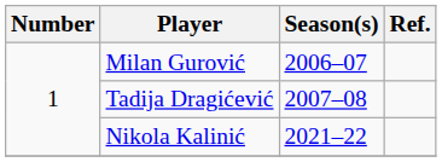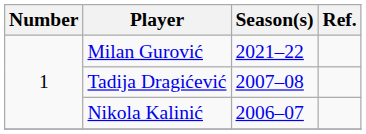 <table class="wikitable">
 <tr>
 <th>Number</th>
 <th>Player</th>
 <th>Season(s)</th>
 <th>Ref.</th>
 </tr>
 <tr>
 <td rowspan=3 style="text-align:center;">1</td>
 <td> <a href='#'>Milan Gurović</a></td>
-<td><a href='#'>2006–07</a></td>
+<td><a href='#'>2021–22</a></td>
 <td></td>
 </tr>
 <tr>
 <td> <a href='#'>Tadija Dragićević</a></td>
 <td><a href='#'>2007–08</a></td>
 <td></td>
 </tr>
 <tr>
 <td> <a href='#'>Nikola Kalinić</a></td>
-<td><a href='#'>2021–22</a></td>
+<td><a href='#'>2006–07</a></td>
 <td></td>
 </tr>
 <tr>
 </tr>
 </table>
